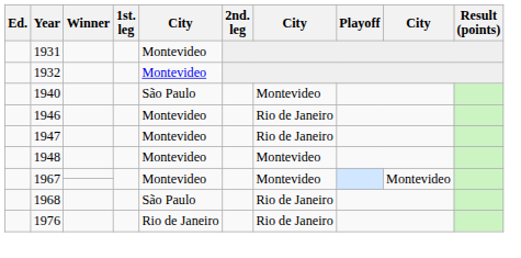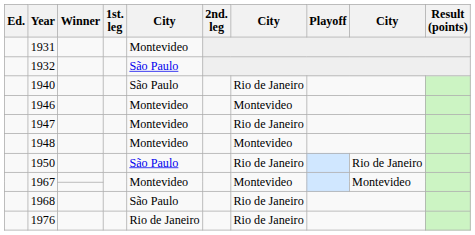 <table class="wikitable sortable">
 <tr>
 <th>Ed.</th>
 <th>Year</th>
 <th>Winner</th>
 <th>1st.<br> leg</th>
 <th>City</th>
 <th>2nd.<br> leg</th>
 <th>City</th>
 <th>Playoff</th>
 <th>City</th>
 <th>Result<br>(points)</th>
 </tr>
 <tr>
 <td></td>
 <td>1931</td>
 <td></td>
 <td></td>
 <td>Montevideo</td>
 <td colspan=5 style=background:#efefef></td>
 </tr>
 <tr>
 <td></td>
 <td>1932</td>
 <td></td>
 <td></td>
-<td><a href='#'>Montevideo</a></td>
+<td><a href='#'>São Paulo</a></td>
 <td colspan=5 style=background:#efefef></td>
 </tr>
 <tr>
 <td></td>
 <td>1940</td>
 <td></td>
 <td></td>
 <td>São Paulo</td>
 <td></td>
-<td>Montevideo</td>
+<td>Rio de Janeiro</td>
 <td colspan=2></td>
 <td style= background:#CCF4C3></td>
 </tr>
 <tr>
 <td></td>
 <td>1946</td>
 <td></td>
 <td></td>
 <td>Montevideo</td>
 <td></td>
-<td>Rio de Janeiro</td>
+<td>Montevideo</td>
 <td colspan=2></td>
 <td style= background:#CCF4C3></td>
 </tr>
 <tr>
 <td></td>
 <td>1947</td>
 <td></td>
 <td></td>
 <td>Montevideo</td>
 <td></td>
 <td>Rio de Janeiro</td>
 <td colspan=2></td>
 <td style= background:#CCF4C3></td>
 </tr>
 <tr>
 <td></td>
 <td>1948</td>
 <td></td>
 <td></td>
 <td>Montevideo</td>
 <td></td>
 <td>Montevideo</td>
 <td colspan=2></td>
 <td style= background:#CCF4C3></td>
+</tr>
+<tr>
+<td></td>
+<td>1950</td>
+<td></td>
+<td></td>
+<td><a href='#'>São Paulo</a></td>
+<td></td>
+<td>Rio de Janeiro</td>
+<td bgcolor=#d0e7ff></td>
+<td>Rio de Janeiro</td>
+<td bgcolor=#ccf4c3></td>
 </tr>
 <tr>
 <td rowspan=2></td>
 <td rowspan=2>1967</td>
 <td> </td>
 <td rowspan=2></td>
 <td rowspan=2>Montevideo</td>
 <td rowspan=2></td>
 <td rowspan=2>Montevideo</td>
 <td rowspan=2 style=background:#d0e7ff></td>
 <td rowspan=2>Montevideo</td>
 <td rowspan=2 style=background:#ccf4c3></td>
 </tr>
 <tr>
 <td> </td>
 </tr>
 <tr>
 <td></td>
 <td>1968</td>
 <td></td>
 <td></td>
 <td>São Paulo</td>
 <td></td>
 <td>Rio de Janeiro</td>
 <td colspan=2></td>
 <td style= background:#CCF4C3></td>
 </tr>
 <tr>
 <td></td>
 <td>1976</td>
 <td></td>
 <td></td>
 <td>Rio de Janeiro</td>
 <td></td>
 <td>Rio de Janeiro</td>
 <td colspan=2></td>
 <td style= background:#CCF4C3></td>
 </tr>
 </table>
